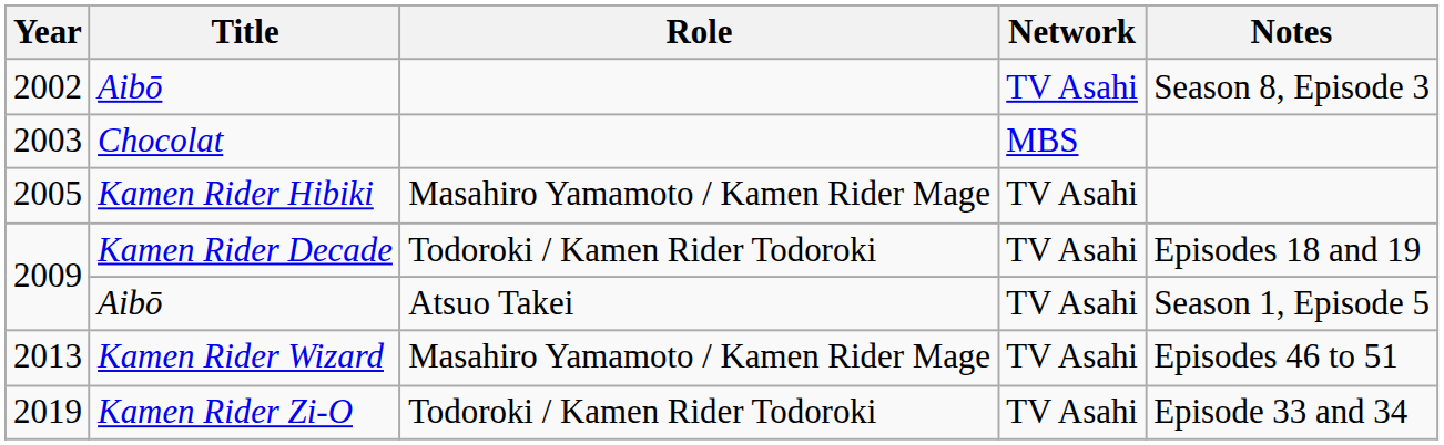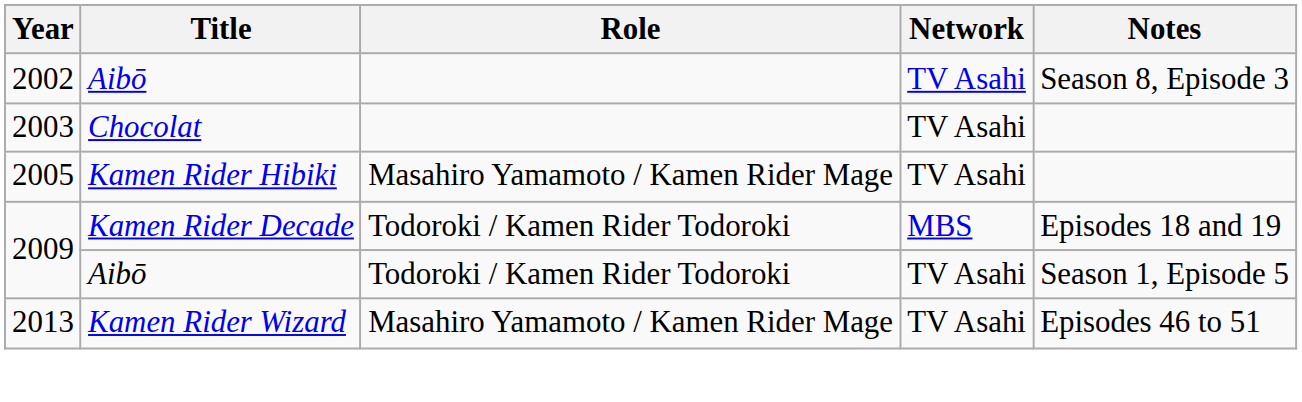 <table class="wikitable">
 <tr>
 <th>Year</th>
 <th>Title</th>
 <th>Role</th>
 <th>Network</th>
 <th>Notes</th>
 </tr>
 <tr>
 <td>2002</td>
 <td><em><a href='#'>Aibō</a></em></td>
 <td></td>
 <td><a href='#'>TV Asahi</a></td>
 <td>Season 8, Episode 3</td>
 </tr>
 <tr>
 <td>2003</td>
 <td><em><a href='#'>Chocolat</a></em></td>
 <td></td>
-<td><a href='#'>MBS</a></td>
+<td>TV Asahi</td>
 <td></td>
 </tr>
 <tr>
 <td>2005</td>
 <td><em><a href='#'>Kamen Rider Hibiki</a></em></td>
 <td>Masahiro Yamamoto / Kamen Rider Mage</td>
 <td>TV Asahi</td>
 <td></td>
 </tr>
 <tr>
 <td rowspan="2">2009</td>
 <td><em><a href='#'>Kamen Rider Decade</a></em></td>
 <td>Todoroki / Kamen Rider Todoroki</td>
-<td>TV Asahi</td>
+<td><a href='#'>MBS</a></td>
 <td>Episodes 18 and 19</td>
 </tr>
 <tr>
 <td><em>Aibō</em></td>
-<td>Atsuo Takei</td>
+<td>Todoroki / Kamen Rider Todoroki</td>
 <td>TV Asahi</td>
 <td>Season 1, Episode 5</td>
 </tr>
 <tr>
 <td>2013</td>
 <td><em><a href='#'>Kamen Rider Wizard</a></em></td>
 <td>Masahiro Yamamoto / Kamen Rider Mage</td>
 <td>TV Asahi</td>
 <td>Episodes 46 to 51</td>
 </tr>
-<tr>
-<td>2019</td>
-<td><em><a href='#'>Kamen Rider Zi-O</a></em></td>
-<td>Todoroki / Kamen Rider Todoroki</td>
-<td>TV Asahi</td>
-<td>Episode 33 and 34</td>
-</tr>
 </table>
